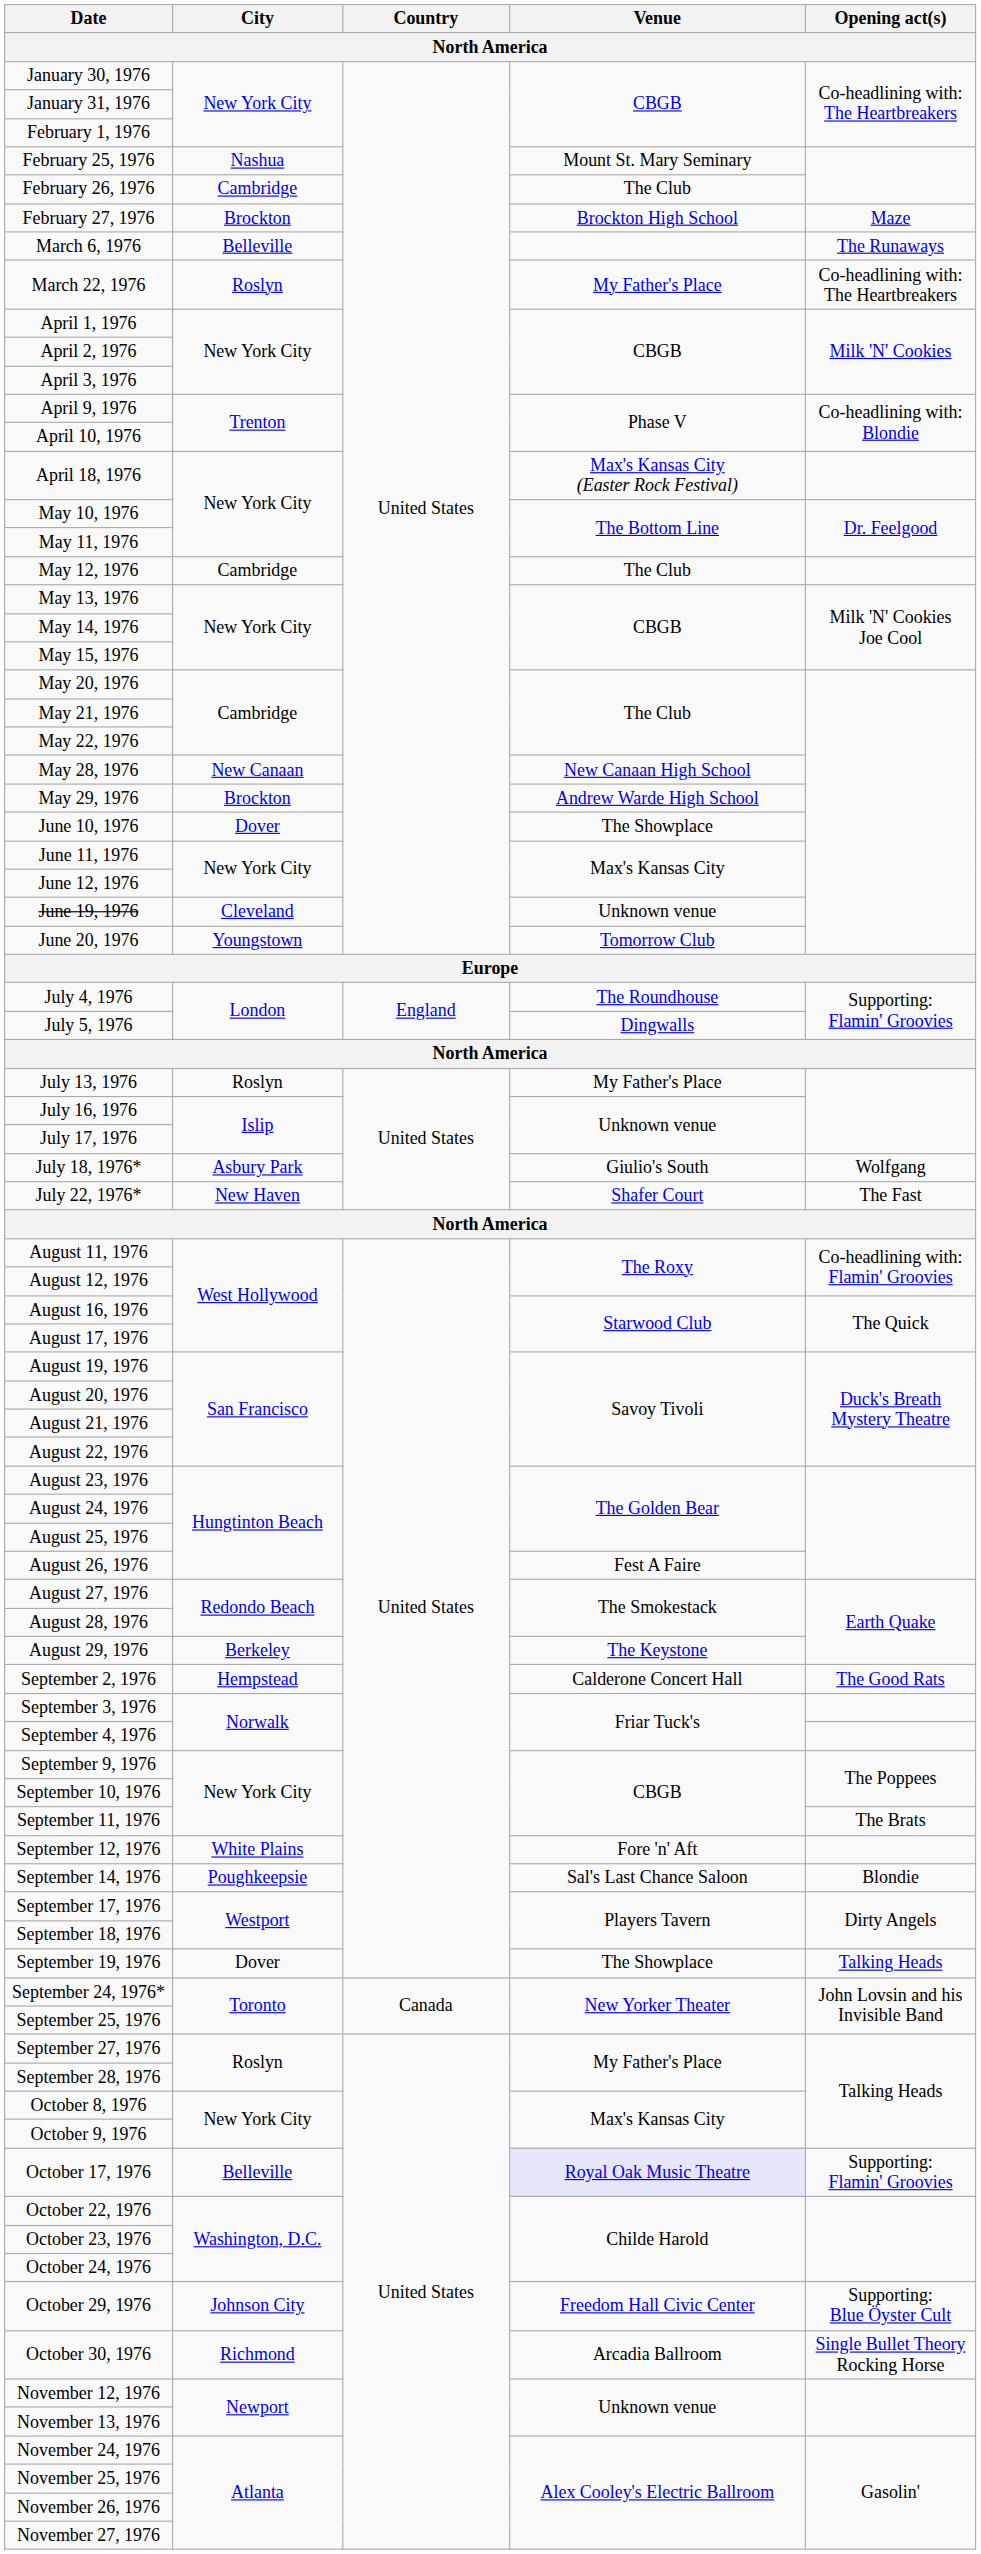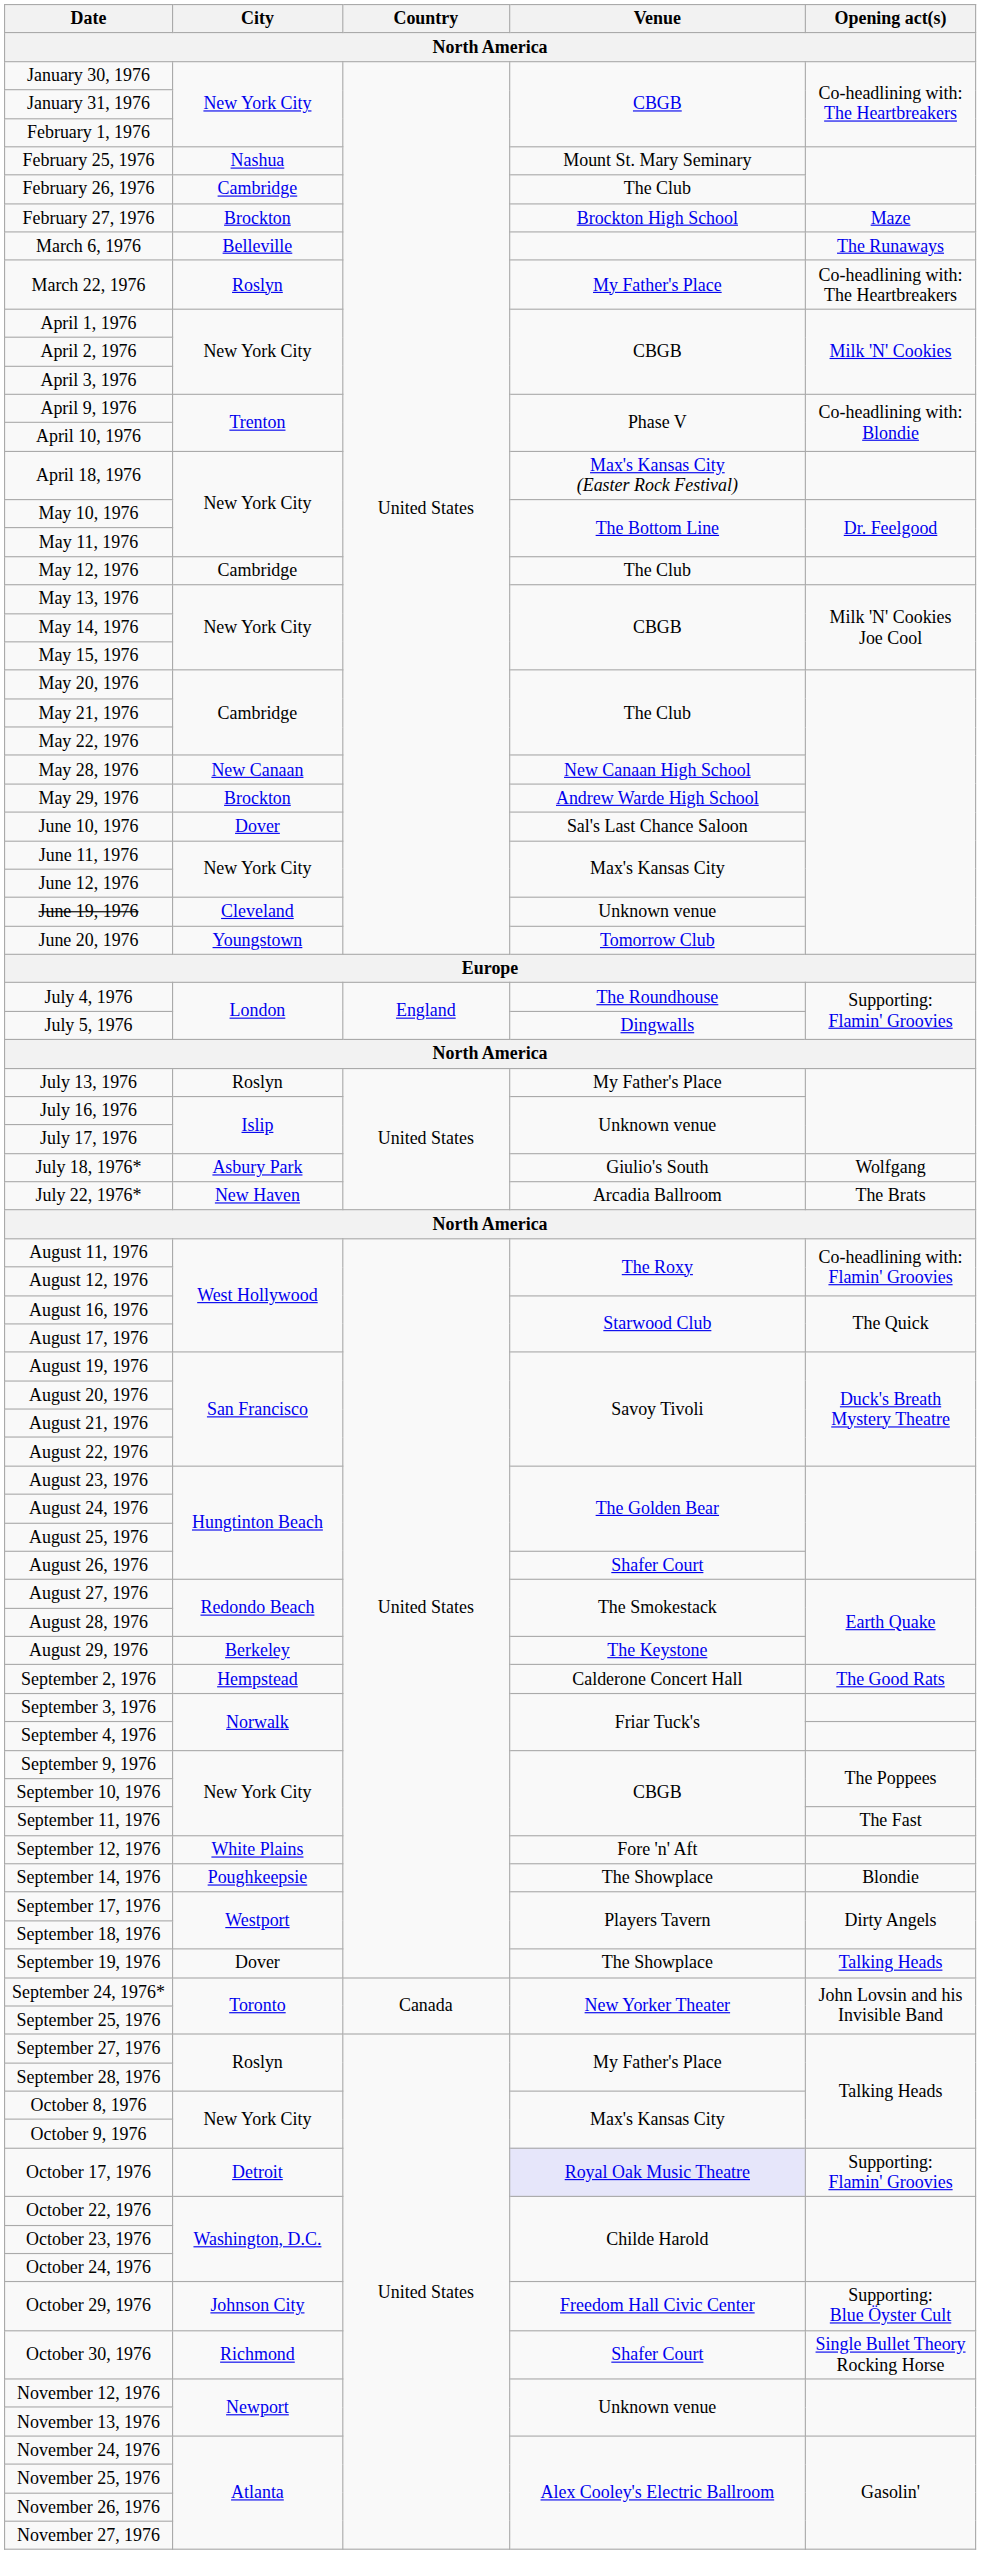 <table class="wikitable" style="text-align:center;">
 <tr>
 <th width="150">Date</th>
 <th width="150">City</th>
 <th width="150">Country</th>
 <th width="275">Venue</th>
 <th width="150">Opening act(s)</th>
 </tr>
 <tr>
 <th colspan="5">North America</th>
 </tr>
 <tr>
 <td>January 30, 1976</td>
 <td rowspan="3"><a href='#'>New York City</a></td>
 <td rowspan="30">United States</td>
 <td rowspan="3"><a href='#'>CBGB</a></td>
 <td rowspan="3">Co-headlining with:<br><a href='#'>The Heartbreakers</a></td>
 </tr>
 <tr>
 <td>January 31, 1976</td>
 </tr>
 <tr>
 <td>February 1, 1976</td>
 </tr>
 <tr>
 <td>February 25, 1976</td>
 <td><a href='#'>Nashua</a></td>
 <td>Mount St. Mary Seminary</td>
 <td rowspan="2"></td>
 </tr>
 <tr>
 <td>February 26, 1976</td>
 <td><a href='#'>Cambridge</a></td>
 <td>The Club</td>
 </tr>
 <tr>
 <td>February 27, 1976</td>
 <td><a href='#'>Brockton</a></td>
 <td><a href='#'>Brockton High School</a></td>
 <td><a href='#'>Maze</a></td>
 </tr>
 <tr>
 <td>March 6, 1976</td>
 <td><a href='#'>Belleville</a></td>
 <td></td>
 <td><a href='#'>The Runaways</a></td>
 </tr>
 <tr>
 <td>March 22, 1976</td>
 <td><a href='#'>Roslyn</a></td>
 <td><a href='#'>My Father's Place</a></td>
 <td>Co-headlining with:<br>The Heartbreakers</td>
 </tr>
 <tr>
 <td>April 1, 1976</td>
 <td rowspan="3">New York City</td>
 <td rowspan="3">CBGB</td>
 <td rowspan="3"><a href='#'>Milk 'N' Cookies</a></td>
 </tr>
 <tr>
 <td>April 2, 1976</td>
 </tr>
 <tr>
 <td>April 3, 1976</td>
 </tr>
 <tr>
 <td>April 9, 1976</td>
 <td rowspan="2"><a href='#'>Trenton</a></td>
 <td rowspan="2">Phase V</td>
 <td rowspan="2">Co-headlining with:<br><a href='#'>Blondie</a></td>
 </tr>
 <tr>
 <td>April 10, 1976</td>
 </tr>
 <tr>
 <td>April 18, 1976</td>
 <td rowspan="3">New York City</td>
 <td><a href='#'>Max's Kansas City</a><br><em>(Easter Rock Festival)</em></td>
 <td></td>
 </tr>
 <tr>
 <td>May 10, 1976</td>
 <td rowspan="2"><a href='#'>The Bottom Line</a></td>
 <td rowspan="2"><a href='#'>Dr. Feelgood</a></td>
 </tr>
 <tr>
 <td>May 11, 1976</td>
 </tr>
 <tr>
 <td>May 12, 1976</td>
 <td>Cambridge</td>
 <td>The Club</td>
 <td></td>
 </tr>
 <tr>
 <td>May 13, 1976</td>
 <td rowspan="3">New York City</td>
 <td rowspan="3">CBGB</td>
 <td rowspan="3">Milk 'N' Cookies<br>Joe Cool</td>
 </tr>
 <tr>
 <td>May 14, 1976</td>
 </tr>
 <tr>
 <td>May 15, 1976</td>
 </tr>
 <tr>
 <td>May 20, 1976</td>
 <td rowspan="3">Cambridge</td>
 <td rowspan="3">The Club</td>
 <td rowspan="10"></td>
 </tr>
 <tr>
 <td>May 21, 1976</td>
 </tr>
 <tr>
 <td>May 22, 1976</td>
 </tr>
 <tr>
 <td>May 28, 1976</td>
 <td><a href='#'>New Canaan</a></td>
 <td><a href='#'>New Canaan High School</a></td>
 </tr>
 <tr>
 <td>May 29, 1976</td>
 <td><a href='#'>Brockton</a></td>
 <td><a href='#'>Andrew Warde High School</a></td>
 </tr>
 <tr>
 <td>June 10, 1976</td>
 <td><a href='#'>Dover</a></td>
-<td>The Showplace</td>
+<td>Sal's Last Chance Saloon</td>
 </tr>
 <tr>
 <td>June 11, 1976</td>
 <td rowspan="2">New York City</td>
 <td rowspan="2">Max's Kansas City</td>
 </tr>
 <tr>
 <td>June 12, 1976</td>
 </tr>
 <tr>
 <td><s>June 19, 1976</s></td>
 <td><a href='#'>Cleveland</a></td>
 <td>Unknown venue</td>
 </tr>
 <tr>
 <td>June 20, 1976</td>
 <td><a href='#'>Youngstown</a></td>
 <td><a href='#'>Tomorrow Club</a></td>
 </tr>
 <tr>
 <th colspan="5">Europe</th>
 </tr>
 <tr>
 <td>July 4, 1976</td>
 <td rowspan="2"><a href='#'>London</a></td>
 <td rowspan="2"><a href='#'>England</a></td>
 <td><a href='#'>The Roundhouse</a></td>
 <td rowspan="2">Supporting:<br><a href='#'>Flamin' Groovies</a></td>
 </tr>
 <tr>
 <td>July 5, 1976</td>
 <td><a href='#'>Dingwalls</a></td>
 </tr>
 <tr>
 <th colspan="5">North America</th>
 </tr>
 <tr>
 <td>July 13, 1976</td>
 <td>Roslyn</td>
 <td rowspan="5">United States</td>
 <td>My Father's Place</td>
 <td rowspan="3"></td>
 </tr>
 <tr>
 <td>July 16, 1976</td>
 <td rowspan="2"><a href='#'>Islip</a></td>
 <td rowspan="2">Unknown venue</td>
 </tr>
 <tr>
 <td>July 17, 1976</td>
 </tr>
 <tr>
 <td>July 18, 1976*</td>
 <td><a href='#'>Asbury Park</a></td>
 <td>Giulio's South</td>
 <td>Wolfgang</td>
 </tr>
 <tr>
 <td>July 22, 1976*</td>
 <td><a href='#'>New Haven</a></td>
-<td><a href='#'>Shafer Court</a></td>
-<td>The Fast</td>
+<td>Arcadia Ballroom</td>
+<td>The Brats</td>
 </tr>
 <tr>
 <th colspan="5">North America</th>
 </tr>
 <tr>
 <td>August 11, 1976</td>
 <td rowspan="4"><a href='#'>West Hollywood</a></td>
 <td rowspan="26">United States</td>
 <td rowspan="2"><a href='#'>The Roxy</a></td>
 <td rowspan="2">Co-headlining with:<br><a href='#'>Flamin' Groovies</a></td>
 </tr>
 <tr>
 <td>August 12, 1976</td>
 </tr>
 <tr>
 <td>August 16, 1976</td>
 <td rowspan="2"><a href='#'>Starwood Club</a></td>
 <td rowspan="2">The Quick</td>
 </tr>
 <tr>
 <td>August 17, 1976</td>
 </tr>
 <tr>
 <td>August 19, 1976</td>
 <td rowspan="4"><a href='#'>San Francisco</a></td>
 <td rowspan="4">Savoy Tivoli</td>
 <td rowspan="4"><a href='#'>Duck's Breath Mystery Theatre</a></td>
 </tr>
 <tr>
 <td>August 20, 1976</td>
 </tr>
 <tr>
 <td>August 21, 1976</td>
 </tr>
 <tr>
 <td>August 22, 1976</td>
 </tr>
 <tr>
 <td>August 23, 1976</td>
 <td rowspan="4"><a href='#'>Hungtinton Beach</a></td>
 <td rowspan="3"><a href='#'>The Golden Bear</a></td>
 <td rowspan="4"></td>
 </tr>
 <tr>
 <td>August 24, 1976</td>
 </tr>
 <tr>
 <td>August 25, 1976</td>
 </tr>
 <tr>
 <td>August 26, 1976</td>
-<td>Fest A Faire</td>
+<td><a href='#'>Shafer Court</a></td>
 </tr>
 <tr>
 <td>August 27, 1976</td>
 <td rowspan="2"><a href='#'>Redondo Beach</a></td>
 <td rowspan="2">The Smokestack</td>
 <td rowspan="3"><a href='#'>Earth Quake</a></td>
 </tr>
 <tr>
 <td>August 28, 1976</td>
 </tr>
 <tr>
 <td>August 29, 1976</td>
 <td><a href='#'>Berkeley</a></td>
 <td><a href='#'>The Keystone</a></td>
 </tr>
 <tr>
 <td>September 2, 1976</td>
 <td><a href='#'>Hempstead</a></td>
 <td>Calderone Concert Hall</td>
 <td><a href='#'>The Good Rats</a></td>
 </tr>
 <tr>
 <td>September 3, 1976</td>
 <td rowspan="2"><a href='#'>Norwalk</a></td>
 <td rowspan="2">Friar Tuck's</td>
 <td></td>
 </tr>
 <tr>
 <td>September 4, 1976</td>
 <td></td>
 </tr>
 <tr>
 <td>September 9, 1976</td>
 <td rowspan="3">New York City</td>
 <td rowspan="3">CBGB</td>
 <td rowspan="2">The Poppees</td>
 </tr>
 <tr>
 <td>September 10, 1976</td>
 </tr>
 <tr>
 <td>September 11, 1976</td>
-<td>The Brats</td>
+<td>The Fast</td>
 </tr>
 <tr>
 <td>September 12, 1976</td>
 <td><a href='#'>White Plains</a></td>
 <td>Fore 'n' Aft</td>
 <td></td>
 </tr>
 <tr>
 <td>September 14, 1976</td>
 <td><a href='#'>Poughkeepsie</a></td>
-<td>Sal's Last Chance Saloon</td>
+<td>The Showplace</td>
 <td>Blondie</td>
 </tr>
 <tr>
 <td>September 17, 1976</td>
 <td rowspan="2"><a href='#'>Westport</a></td>
 <td rowspan="2">Players Tavern</td>
 <td rowspan="2">Dirty Angels</td>
 </tr>
 <tr>
 <td>September 18, 1976</td>
 </tr>
 <tr>
 <td>September 19, 1976</td>
 <td>Dover</td>
 <td>The Showplace</td>
 <td><a href='#'>Talking Heads</a></td>
 </tr>
 <tr>
 <td>September 24, 1976*</td>
 <td rowspan="2"><a href='#'>Toronto</a></td>
 <td rowspan="2">Canada</td>
 <td rowspan="2"><a href='#'>New Yorker Theater</a></td>
 <td rowspan="2">John Lovsin and his Invisible Band</td>
 </tr>
 <tr>
 <td>September 25, 1976</td>
 </tr>
 <tr>
 <td>September 27, 1976</td>
 <td rowspan="2">Roslyn</td>
 <td rowspan="16">United States</td>
 <td rowspan="2">My Father's Place</td>
 <td rowspan="4">Talking Heads</td>
 </tr>
 <tr>
 <td>September 28, 1976</td>
 </tr>
 <tr>
 <td>October 8, 1976</td>
 <td rowspan="2">New York City</td>
 <td rowspan="2">Max's Kansas City</td>
 </tr>
 <tr>
 <td>October 9, 1976</td>
 </tr>
 <tr>
 <td>October 17, 1976</td>
-<td><a href='#'>Belleville</a></td>
+<td><a href='#'>Detroit</a></td>
 <td style="background: lavender;"><a href='#'>Royal Oak Music Theatre</a></td>
 <td>Supporting:<br><a href='#'>Flamin' Groovies</a></td>
 </tr>
 <tr>
 <td>October 22, 1976</td>
 <td rowspan="3"><a href='#'>Washington, D.C.</a></td>
 <td rowspan="3">Childe Harold</td>
 <td rowspan="3"></td>
 </tr>
 <tr>
 <td>October 23, 1976</td>
 </tr>
 <tr>
 <td>October 24, 1976</td>
 </tr>
 <tr>
 <td>October 29, 1976</td>
 <td><a href='#'>Johnson City</a></td>
 <td><a href='#'>Freedom Hall Civic Center</a></td>
 <td>Supporting:<br><a href='#'>Blue Öyster Cult</a></td>
 </tr>
 <tr>
 <td>October 30, 1976</td>
 <td><a href='#'>Richmond</a></td>
-<td>Arcadia Ballroom</td>
+<td><a href='#'>Shafer Court</a></td>
 <td><a href='#'>Single Bullet Theory</a><br>Rocking Horse</td>
 </tr>
 <tr>
 <td>November 12, 1976</td>
 <td rowspan="2"><a href='#'>Newport</a></td>
 <td rowspan="2">Unknown venue</td>
 <td rowspan="2"></td>
 </tr>
 <tr>
 <td>November 13, 1976</td>
 </tr>
 <tr>
 <td>November 24, 1976</td>
 <td rowspan="4"><a href='#'>Atlanta</a></td>
 <td rowspan="4"><a href='#'>Alex Cooley's Electric Ballroom</a></td>
 <td rowspan="4">Gasolin'</td>
 </tr>
 <tr>
 <td>November 25, 1976</td>
 </tr>
 <tr>
 <td>November 26, 1976</td>
 </tr>
 <tr>
 <td>November 27, 1976</td>
 </tr>
 </table>
